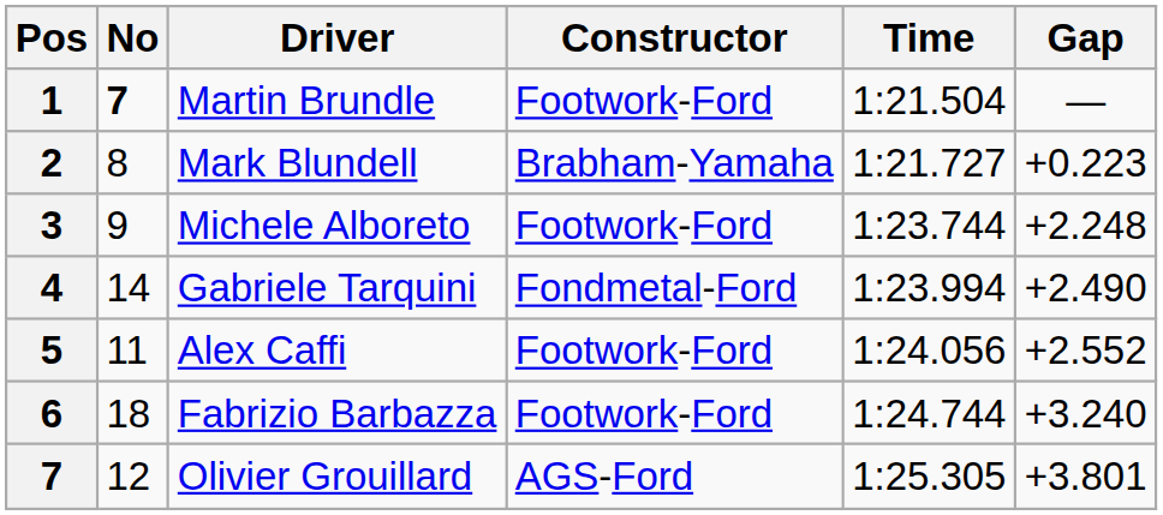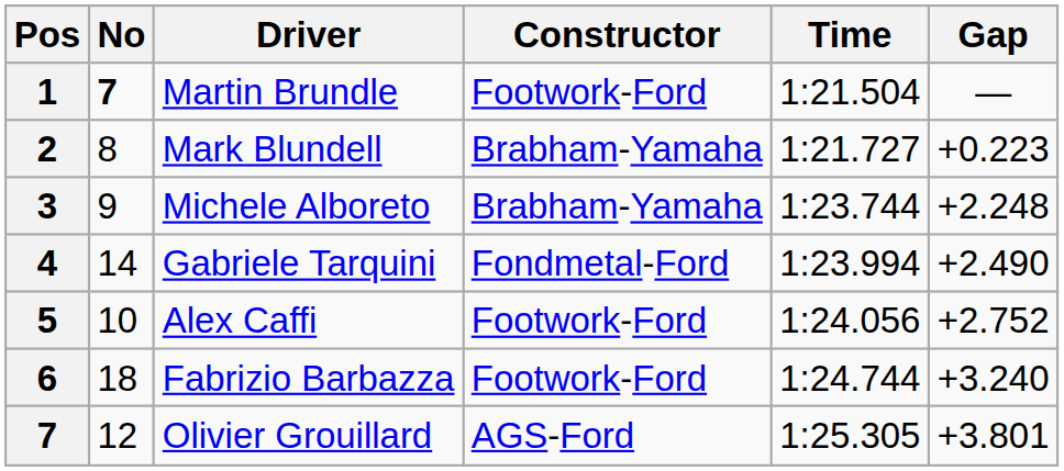 <table class="wikitable sortable" style="font-size: 95%;">
 <tr>
 <th>Pos</th>
 <th>No</th>
 <th>Driver</th>
 <th>Constructor</th>
 <th>Time</th>
 <th>Gap</th>
 </tr>
 <tr>
 <th>1</th>
 <td><strong>7</strong></td>
 <td> <a href='#'>Martin Brundle</a></td>
 <td><a href='#'>Footwork</a>-<a href='#'>Ford</a></td>
 <td>1:21.504</td>
 <td align="center">—</td>
 </tr>
 <tr>
 <th>2</th>
 <td>8</td>
 <td> <a href='#'>Mark Blundell</a></td>
 <td><a href='#'>Brabham</a>-<a href='#'>Yamaha</a></td>
 <td>1:21.727</td>
 <td>+0.223</td>
 </tr>
 <tr>
 <th>3</th>
 <td>9</td>
 <td> <a href='#'>Michele Alboreto</a></td>
-<td><a href='#'>Footwork</a>-<a href='#'>Ford</a></td>
+<td><a href='#'>Brabham</a>-<a href='#'>Yamaha</a></td>
 <td>1:23.744</td>
 <td>+2.248</td>
 </tr>
 <tr>
 <th>4</th>
 <td>14</td>
 <td> <a href='#'>Gabriele Tarquini</a></td>
 <td><a href='#'>Fondmetal</a>-<a href='#'>Ford</a></td>
 <td>1:23.994</td>
 <td>+2.490</td>
 </tr>
 <tr>
 <th>5</th>
-<td>11</td>
+<td>10</td>
 <td> <a href='#'>Alex Caffi</a></td>
 <td><a href='#'>Footwork</a>-<a href='#'>Ford</a></td>
 <td>1:24.056</td>
-<td>+2.552</td>
+<td>+2.752</td>
 </tr>
 <tr>
 <th>6</th>
 <td>18</td>
 <td> <a href='#'>Fabrizio Barbazza</a></td>
 <td><a href='#'>Footwork</a>-<a href='#'>Ford</a></td>
 <td>1:24.744</td>
 <td>+3.240</td>
 </tr>
 <tr>
 <th>7</th>
 <td>12</td>
 <td> <a href='#'>Olivier Grouillard</a></td>
 <td><a href='#'>AGS</a>-<a href='#'>Ford</a></td>
 <td>1:25.305</td>
 <td>+3.801</td>
 </tr>
 </table>
